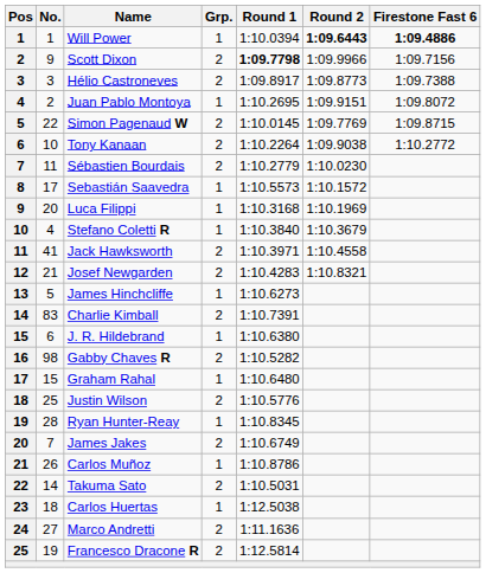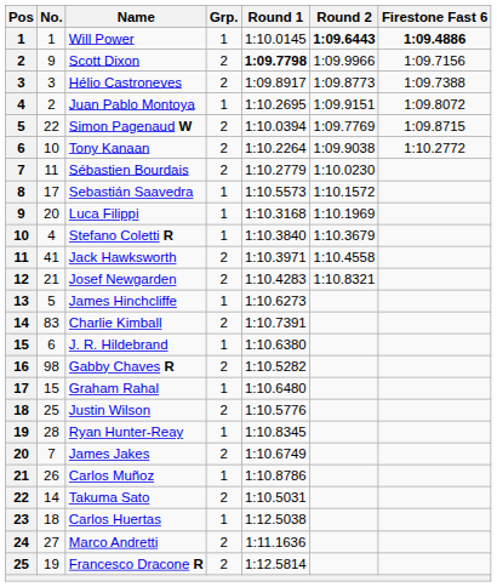 <table class="wikitable sortable" style="text-align:center; font-size: 95%;">
 <tr>
 <th>Pos</th>
 <th>No.</th>
 <th>Name</th>
 <th>Grp.</th>
 <th>Round 1</th>
 <th>Round 2</th>
 <th>Firestone Fast 6</th>
 </tr>
 <tr>
 <th scope="row">1</th>
 <td>1</td>
 <td align=left> <a href='#'>Will Power</a></td>
 <td>1</td>
-<td>1:10.0394</td>
+<td>1:10.0145</td>
 <td><strong>1:09.6443</strong></td>
 <td><strong>1:09.4886</strong></td>
 </tr>
 <tr>
 <th scope="row">2</th>
 <td>9</td>
 <td align=left> <a href='#'>Scott Dixon</a></td>
 <td>2</td>
 <td><strong>1:09.7798</strong></td>
 <td>1:09.9966</td>
 <td>1:09.7156</td>
 </tr>
 <tr>
 <th scope="row">3</th>
 <td>3</td>
 <td align=left> <a href='#'>Hélio Castroneves</a></td>
 <td>2</td>
 <td>1:09.8917</td>
 <td>1:09.8773</td>
 <td>1:09.7388</td>
 </tr>
 <tr>
 <th scope="row">4</th>
 <td>2</td>
 <td align=left> <a href='#'>Juan Pablo Montoya</a></td>
 <td>1</td>
 <td>1:10.2695</td>
 <td>1:09.9151</td>
 <td>1:09.8072</td>
 </tr>
 <tr>
 <th scope="row">5</th>
 <td>22</td>
 <td align=left> <a href='#'>Simon Pagenaud</a> <strong><span>W</span></strong></td>
 <td>2</td>
-<td>1:10.0145</td>
+<td>1:10.0394</td>
 <td>1:09.7769</td>
 <td>1:09.8715</td>
 </tr>
 <tr>
 <th scope="row">6</th>
 <td>10</td>
 <td align=left> <a href='#'>Tony Kanaan</a></td>
 <td>2</td>
 <td>1:10.2264</td>
 <td>1:09.9038</td>
 <td>1:10.2772</td>
 </tr>
 <tr>
 <th scope="row">7</th>
 <td>11</td>
 <td align=left> <a href='#'>Sébastien Bourdais</a></td>
 <td>2</td>
 <td>1:10.2779</td>
 <td>1:10.0230</td>
 <td></td>
 </tr>
 <tr>
 <th scope="row">8</th>
 <td>17</td>
 <td align=left> <a href='#'>Sebastián Saavedra</a></td>
 <td>1</td>
 <td>1:10.5573</td>
 <td>1:10.1572</td>
 <td></td>
 </tr>
 <tr>
 <th scope="row">9</th>
 <td>20</td>
 <td align=left> <a href='#'>Luca Filippi</a></td>
 <td>1</td>
 <td>1:10.3168</td>
 <td>1:10.1969</td>
 <td></td>
 </tr>
 <tr>
 <th scope="row">10</th>
 <td>4</td>
 <td align=left> <a href='#'>Stefano Coletti</a> <strong><span>R</span></strong></td>
 <td>1</td>
 <td>1:10.3840</td>
 <td>1:10.3679</td>
 <td></td>
 </tr>
 <tr>
 <th scope="row">11</th>
 <td>41</td>
 <td align=left> <a href='#'>Jack Hawksworth</a></td>
 <td>2</td>
 <td>1:10.3971</td>
 <td>1:10.4558</td>
 <td></td>
 </tr>
 <tr>
 <th scope="row">12</th>
 <td>21</td>
 <td align=left> <a href='#'>Josef Newgarden</a></td>
 <td>2</td>
 <td>1:10.4283</td>
 <td>1:10.8321</td>
 <td></td>
 </tr>
 <tr>
 <th scope="row">13</th>
 <td>5</td>
 <td align=left> <a href='#'>James Hinchcliffe</a></td>
 <td>1</td>
 <td>1:10.6273</td>
 <td></td>
 <td></td>
 </tr>
 <tr>
 <th scope="row">14</th>
 <td>83</td>
 <td align=left> <a href='#'>Charlie Kimball</a></td>
 <td>2</td>
 <td>1:10.7391</td>
 <td></td>
 <td></td>
 </tr>
 <tr>
 <th scope="row">15</th>
 <td>6</td>
 <td align=left> <a href='#'>J. R. Hildebrand</a></td>
 <td>1</td>
 <td>1:10.6380</td>
 <td></td>
 <td></td>
 </tr>
 <tr>
 <th scope="row">16</th>
 <td>98</td>
 <td align=left> <a href='#'>Gabby Chaves</a> <strong><span>R</span></strong></td>
 <td>2</td>
 <td>1:10.5282</td>
 <td></td>
 <td></td>
 </tr>
 <tr>
 <th scope="row">17</th>
 <td>15</td>
 <td align=left> <a href='#'>Graham Rahal</a></td>
 <td>1</td>
 <td>1:10.6480</td>
 <td></td>
 <td></td>
 </tr>
 <tr>
 <th scope="row">18</th>
 <td>25</td>
 <td align=left> <a href='#'>Justin Wilson</a></td>
 <td>2</td>
 <td>1:10.5776</td>
 <td></td>
 <td></td>
 </tr>
 <tr>
 <th scope="row">19</th>
 <td>28</td>
 <td align=left> <a href='#'>Ryan Hunter-Reay</a></td>
 <td>1</td>
 <td>1:10.8345</td>
 <td></td>
 <td></td>
 </tr>
 <tr>
 <th scope="row">20</th>
 <td>7</td>
 <td align=left> <a href='#'>James Jakes</a></td>
 <td>2</td>
 <td>1:10.6749</td>
 <td></td>
 <td></td>
 </tr>
 <tr>
 <th scope="row">21</th>
 <td>26</td>
 <td align=left> <a href='#'>Carlos Muñoz</a></td>
 <td>1</td>
 <td>1:10.8786</td>
 <td></td>
 <td></td>
 </tr>
 <tr>
 <th scope="row">22</th>
 <td>14</td>
 <td align=left> <a href='#'>Takuma Sato</a></td>
 <td>2</td>
 <td>1:10.5031</td>
 <td></td>
 <td></td>
 </tr>
 <tr>
 <th scope="row">23</th>
 <td>18</td>
 <td align=left> <a href='#'>Carlos Huertas</a></td>
 <td>1</td>
 <td>1:12.5038</td>
 <td></td>
 <td></td>
 </tr>
 <tr>
 <th scope="row">24</th>
 <td>27</td>
 <td align=left> <a href='#'>Marco Andretti</a></td>
 <td>2</td>
 <td>1:11.1636</td>
 <td></td>
 <td></td>
 </tr>
 <tr>
 <th scope="row">25</th>
 <td>19</td>
 <td align=left> <a href='#'>Francesco Dracone</a> <strong><span>R</span></strong></td>
 <td>2</td>
 <td>1:12.5814</td>
 <td></td>
 <td></td>
 </tr>
 <tr>
 <th colspan=11 align=center></th>
 </tr>
 </table>
